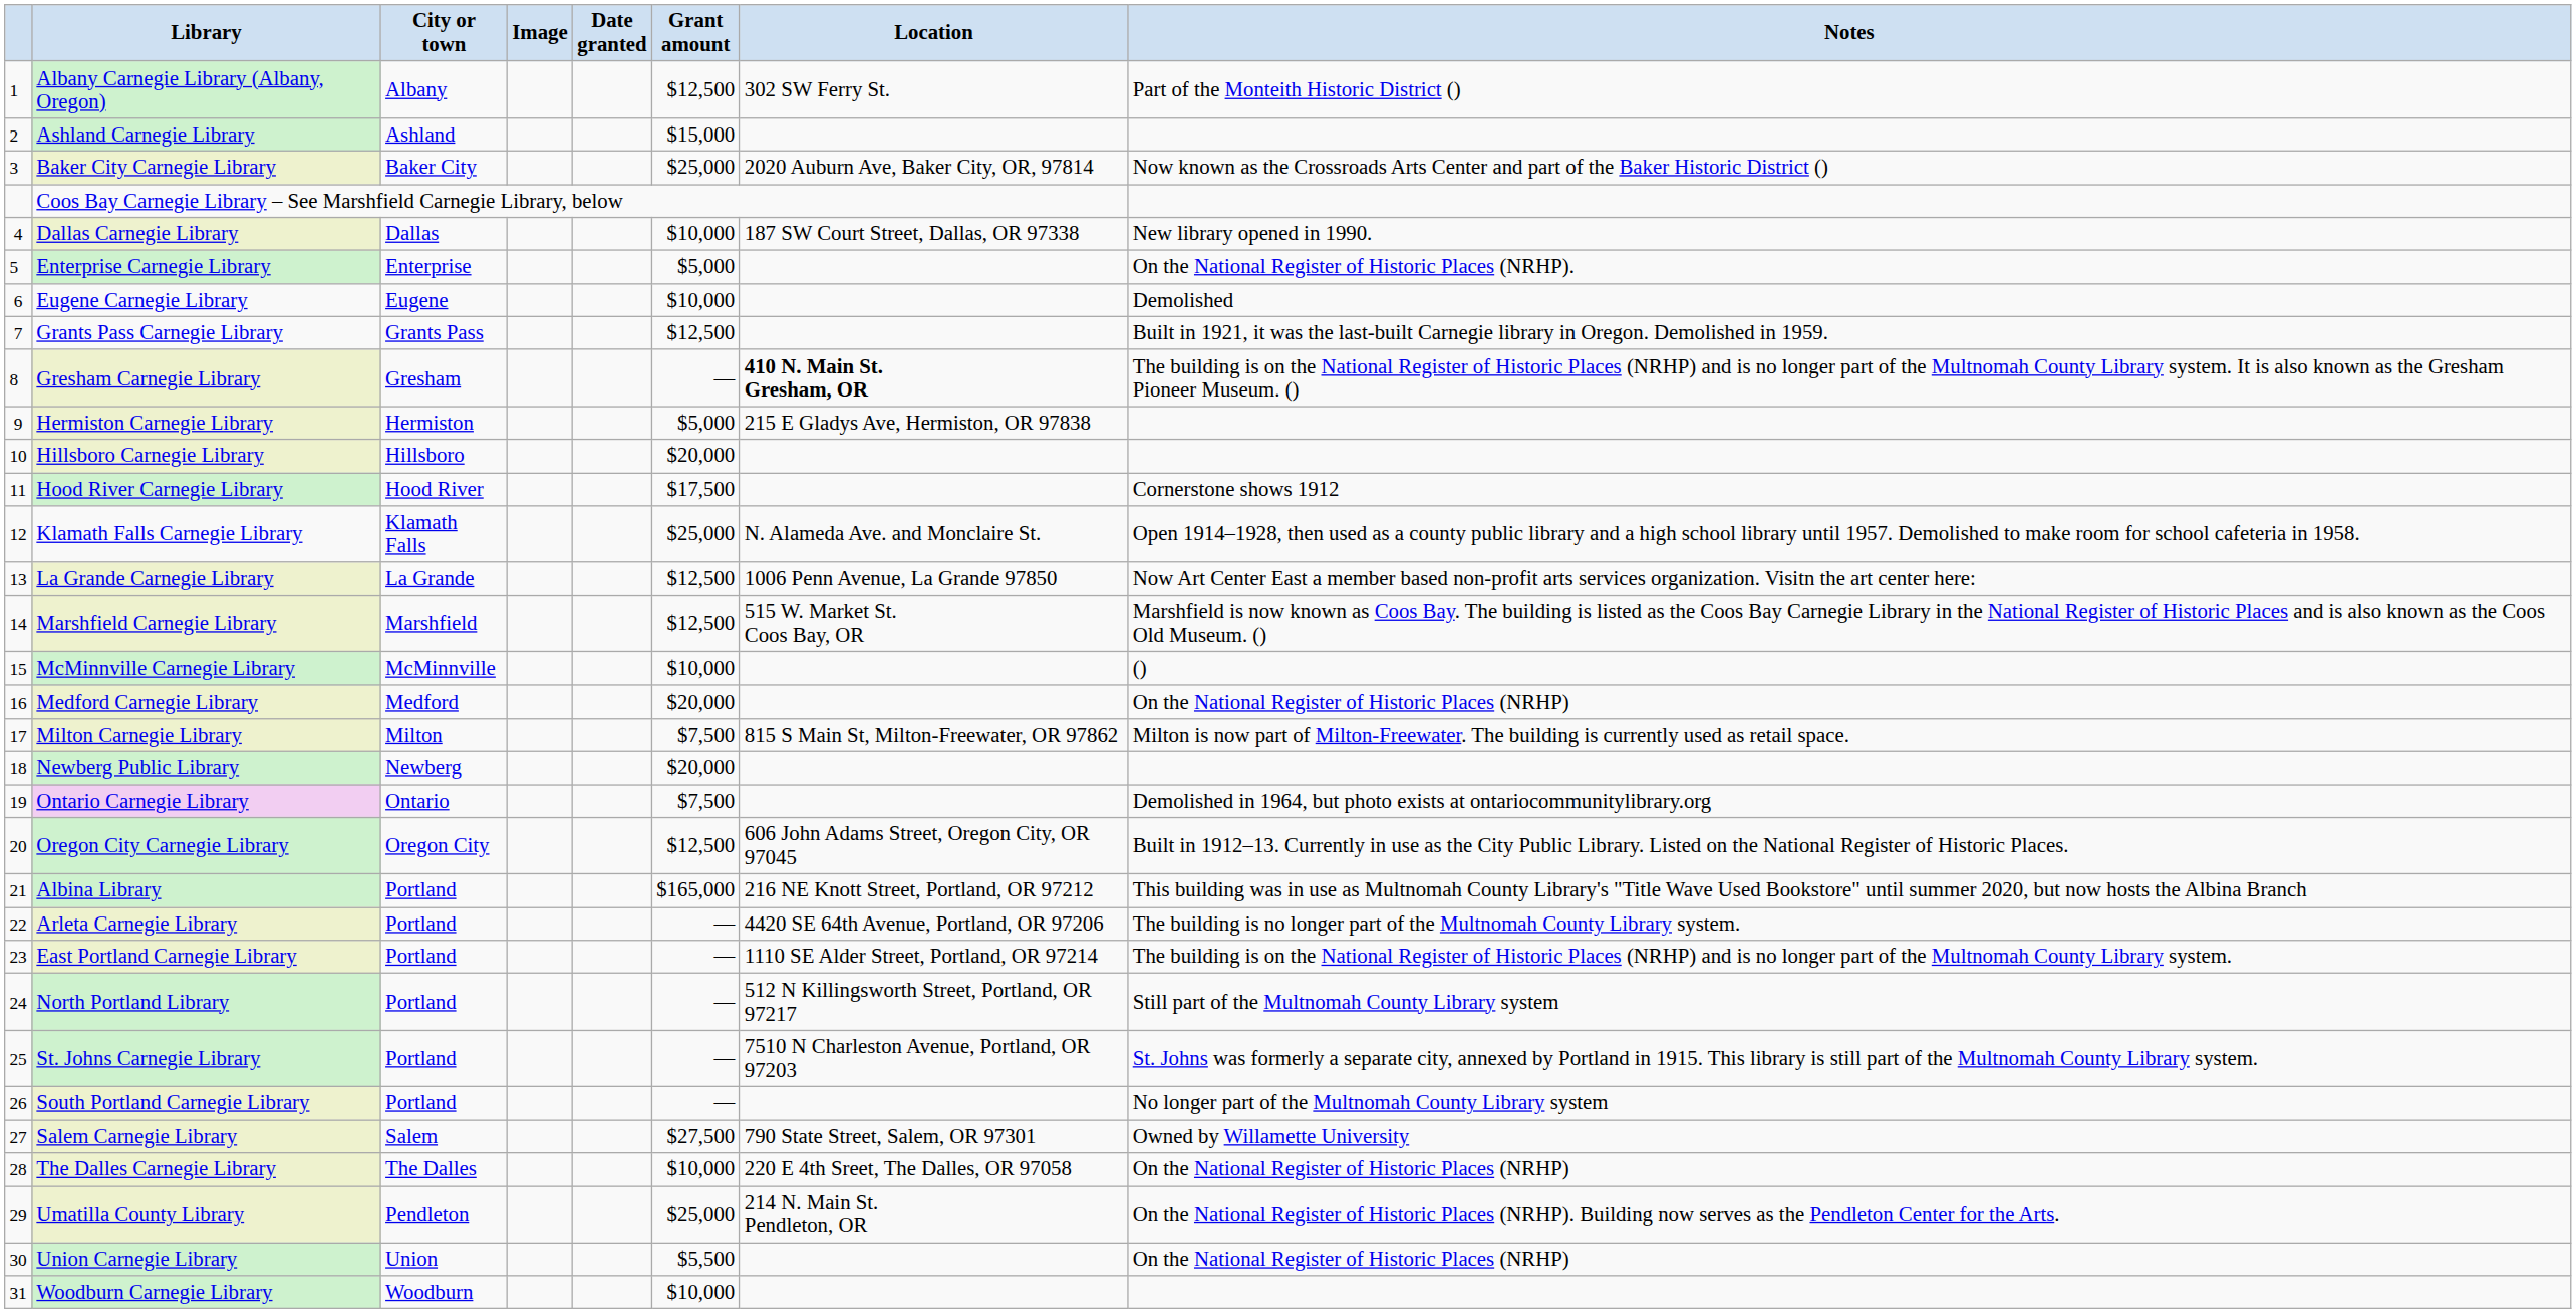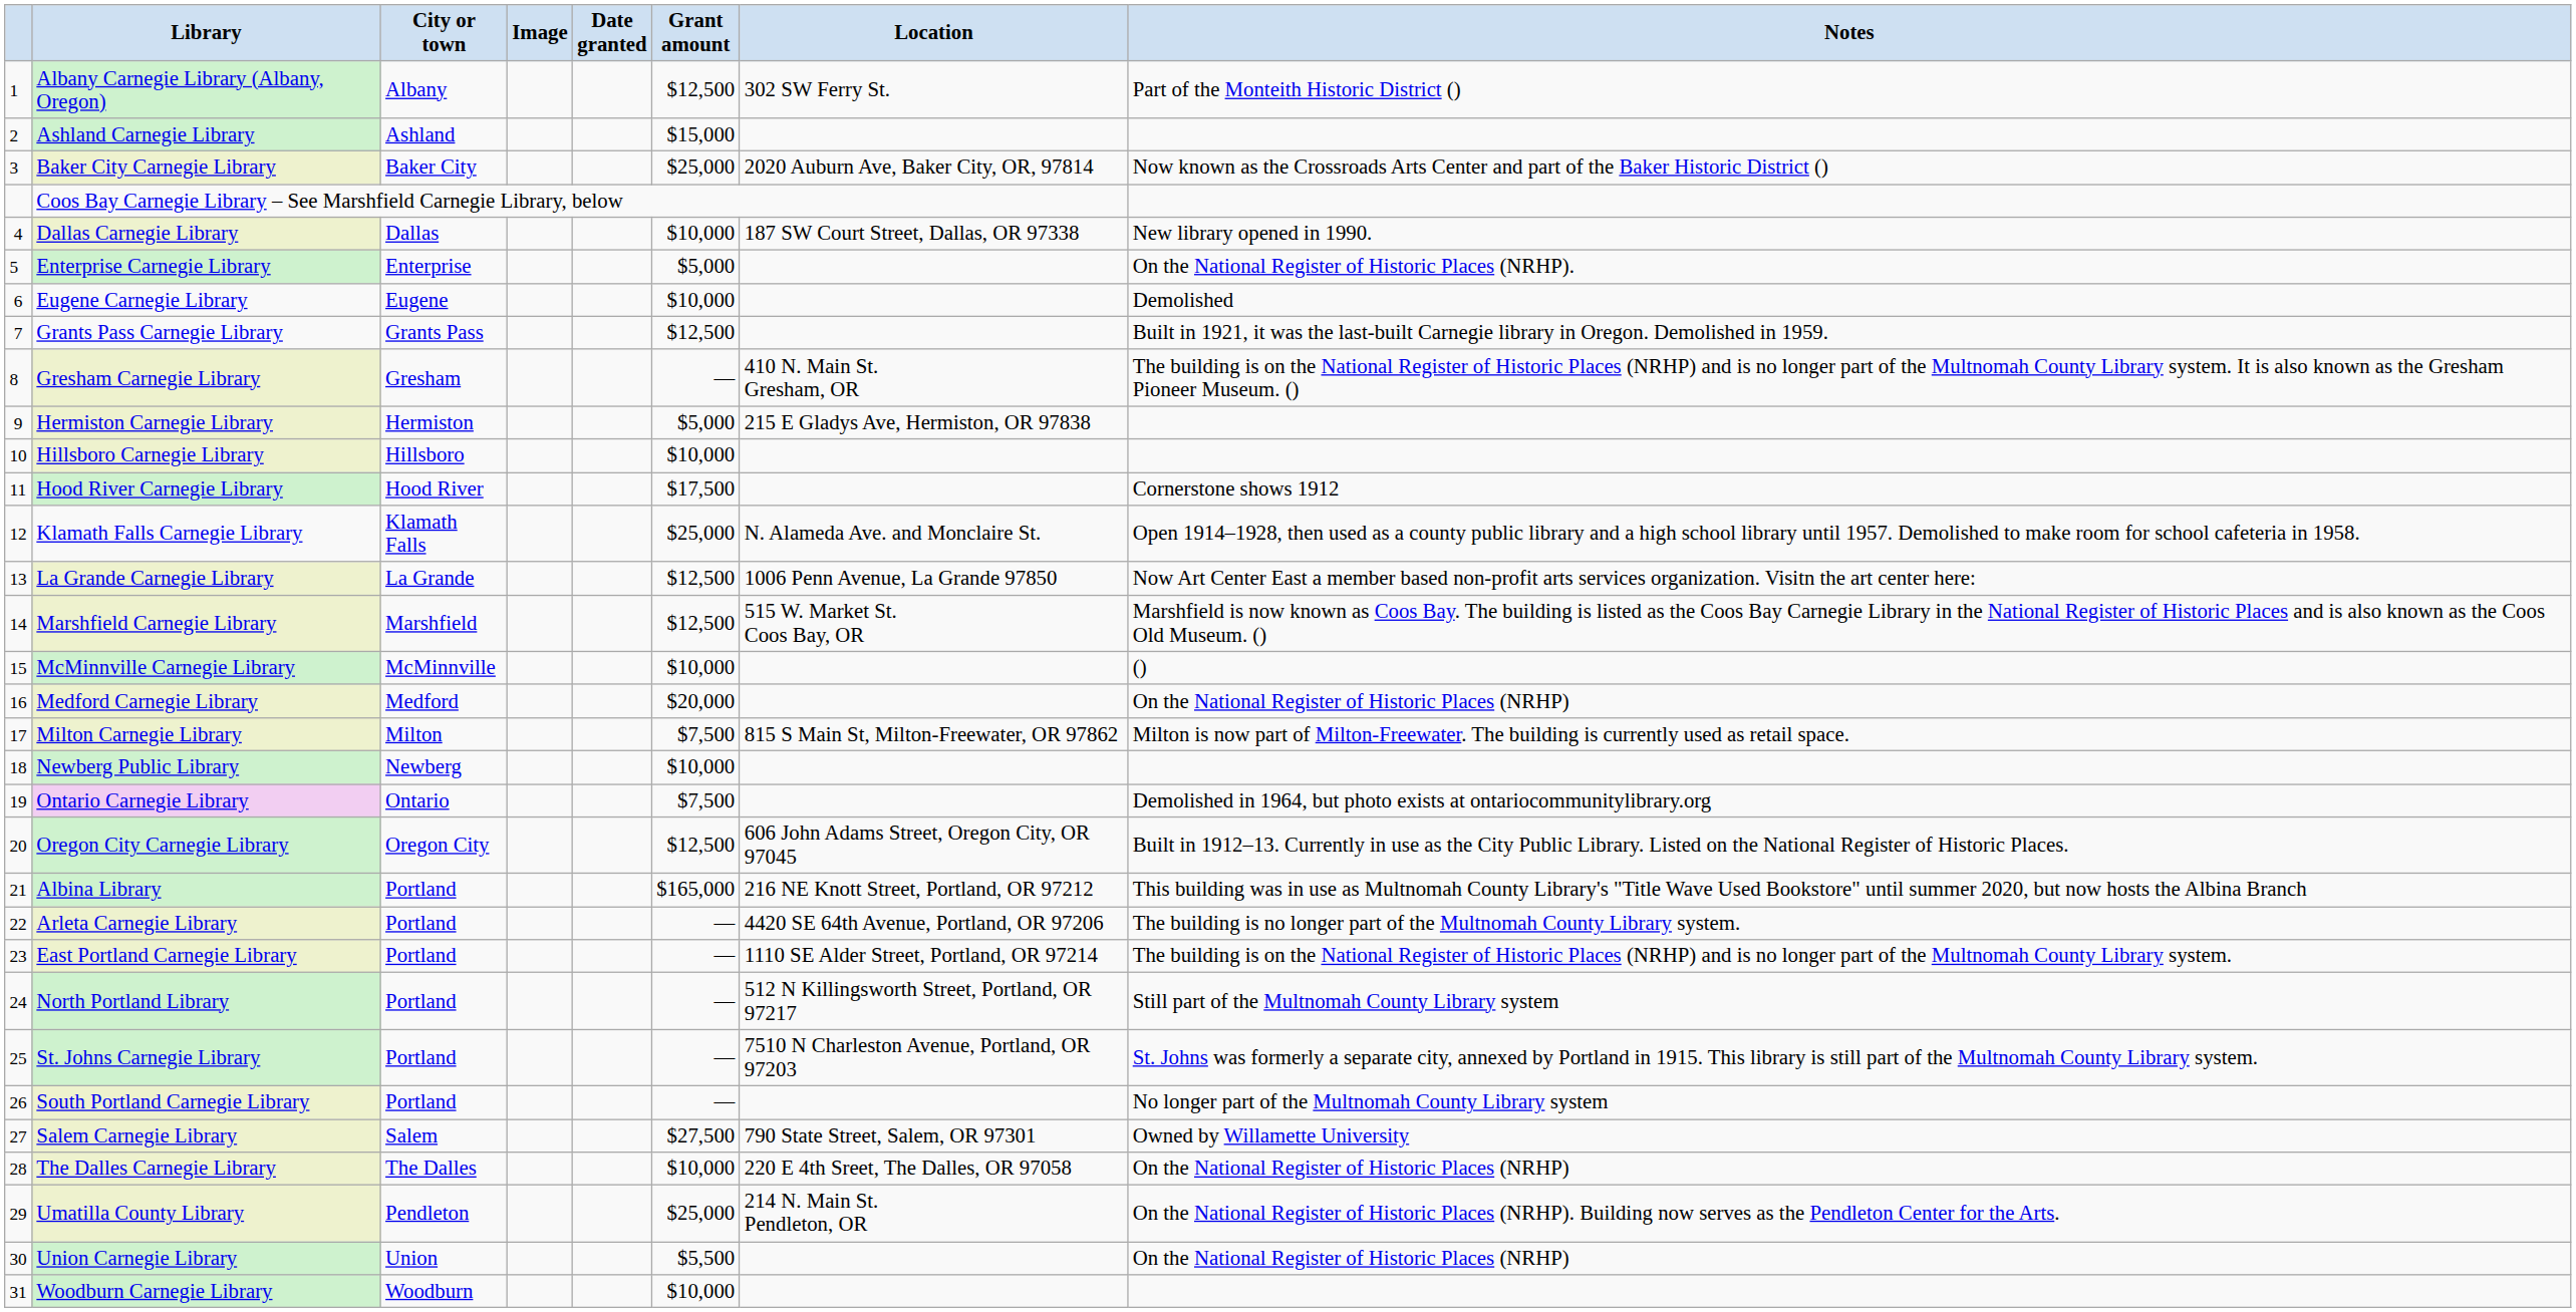 <table class="wikitable sortable" align="center">
 <tr>
 <th style="background-color:#CEE0F2;"></th>
 <th style="background-color:#CEE0F2;">Library</th>
 <th style="background-color:#CEE0F2;">City or<br>town</th>
 <th style="background-color:#CEE0F2;" class="unsortable">Image</th>
 <th style="background-color:#CEE0F2;">Date<br>granted</th>
 <th style="background-color:#CEE0F2;">Grant<br>amount</th>
 <th style="background-color:#CEE0F2;">Location</th>
 <th style="background-color:#CEE0F2;" class="unsortable">Notes</th>
 </tr>
 <tr ->
 <td><small>1</small></td>
 <td style="background-color:#CEF2CE;"><a href='#'>Albany Carnegie Library (Albany, Oregon)</a></td>
 <td><a href='#'>Albany</a></td>
 <td></td>
 <td></td>
 <td align=right>$12,500</td>
 <td>302 SW Ferry St.</td>
 <td>Part of the <a href='#'>Monteith Historic District</a> ()</td>
 </tr>
 <tr ->
 <td><small>2</small></td>
 <td style="background-color:#CEF2CE;"><a href='#'>Ashland Carnegie Library</a></td>
 <td><a href='#'>Ashland</a></td>
 <td></td>
 <td></td>
 <td align=right>$15,000</td>
 <td></td>
 <td></td>
 </tr>
 <tr ->
 <td><small>3</small></td>
 <td style="background-color:#EEF2CE;"><a href='#'>Baker City Carnegie Library</a></td>
 <td><a href='#'>Baker City</a></td>
 <td></td>
 <td></td>
 <td align=right>$25,000</td>
 <td>2020 Auburn Ave, Baker City, OR, 97814</td>
 <td>Now known as the Crossroads Arts Center and part of the <a href='#'>Baker Historic District</a> ()</td>
 </tr>
 <tr ->
 <td> </td>
 <td colspan=6><a href='#'>Coos Bay Carnegie Library</a> – See Marshfield Carnegie Library, below</td>
 <td></td>
 </tr>
 <tr ->
 <td align=center><small>4</small></td>
 <td style="background-color:#EEF2CE;"><a href='#'>Dallas Carnegie Library</a></td>
 <td><a href='#'>Dallas</a></td>
 <td></td>
 <td></td>
 <td align=right>$10,000</td>
 <td>187 SW Court Street, Dallas, OR 97338</td>
 <td>New library opened in 1990.</td>
 </tr>
 <tr ->
 <td><small>5</small></td>
 <td style="background-color:#CEF2CE;"><a href='#'>Enterprise Carnegie Library</a></td>
 <td><a href='#'>Enterprise</a></td>
 <td></td>
 <td></td>
 <td align=right>$5,000</td>
 <td></td>
 <td>On the <a href='#'>National Register of Historic Places</a> (NRHP).</td>
 </tr>
 <tr ->
 <td align=center><small>6</small></td>
 <td><a href='#'>Eugene Carnegie Library</a></td>
 <td><a href='#'>Eugene</a></td>
 <td></td>
 <td></td>
 <td align=right>$10,000</td>
 <td></td>
 <td>Demolished</td>
 </tr>
 <tr ->
 <td align=center><small>7</small></td>
 <td><a href='#'>Grants Pass Carnegie Library</a></td>
 <td><a href='#'>Grants Pass</a></td>
 <td></td>
 <td></td>
 <td align=right>$12,500</td>
 <td></td>
 <td>Built in 1921, it was the last-built Carnegie library in Oregon. Demolished in 1959.</td>
 </tr>
 <tr ->
 <td><small>8</small></td>
 <td style="background-color:#EEF2CE;"><a href='#'>Gresham Carnegie Library</a></td>
 <td><a href='#'>Gresham</a></td>
 <td></td>
 <td></td>
 <td align=right>—</td>
-<td><strong>410 N. Main St.<br>Gresham, OR</strong></td>
+<td>410 N. Main St.<br>Gresham, OR</td>
 <td>The building is on the <a href='#'>National Register of Historic Places</a> (NRHP) and is no longer part of the <a href='#'>Multnomah County Library</a> system. It is also known as the Gresham Pioneer Museum. () </td>
 </tr>
 <tr ->
 <td align=center><small>9</small></td>
 <td style="background-color:#EEF2CE;"><a href='#'>Hermiston Carnegie Library</a></td>
 <td><a href='#'>Hermiston</a></td>
 <td></td>
 <td></td>
 <td align=right>$5,000</td>
 <td>215 E Gladys Ave, Hermiston, OR 97838</td>
 <td></td>
 </tr>
 <tr ->
 <td align=center><small>10</small></td>
 <td style="background-color:#EEF2CE;"><a href='#'>Hillsboro Carnegie Library</a></td>
 <td><a href='#'>Hillsboro</a></td>
 <td></td>
 <td></td>
-<td align=right>$20,000</td>
+<td align=right>$10,000</td>
 <td></td>
 <td></td>
 </tr>
 <tr ->
 <td><small>11</small></td>
 <td style="background-color:#CEF2CE;"><a href='#'>Hood River Carnegie Library</a></td>
 <td><a href='#'>Hood River</a></td>
 <td></td>
 <td></td>
 <td align=right>$17,500</td>
 <td></td>
 <td>Cornerstone shows 1912</td>
 </tr>
 <tr ->
 <td align=center><small>12</small></td>
 <td><a href='#'>Klamath Falls Carnegie Library</a></td>
 <td><a href='#'>Klamath Falls</a></td>
 <td></td>
 <td></td>
 <td align=right>$25,000</td>
 <td>N. Alameda Ave. and Monclaire St.</td>
 <td>Open 1914–1928, then used as a county public library and a high school library until 1957. Demolished to make room for school cafeteria in 1958.</td>
 </tr>
 <tr ->
 <td align=center><small>13</small></td>
 <td style="background-color:#EEF2CE;"><a href='#'>La Grande Carnegie Library</a></td>
 <td><a href='#'>La Grande</a></td>
 <td></td>
 <td></td>
 <td align=right>$12,500</td>
 <td>1006 Penn Avenue, La Grande 97850</td>
 <td>Now Art Center East a member based non-profit arts services organization. Visitn the art center here: </td>
 </tr>
 <tr ->
 <td><small>14</small></td>
 <td style="background-color:#EEF2CE;"><a href='#'>Marshfield Carnegie Library</a></td>
 <td><a href='#'>Marshfield</a></td>
 <td></td>
 <td></td>
 <td align=right>$12,500</td>
 <td>515 W. Market St.<br>Coos Bay, OR</td>
 <td>Marshfield is now known as <a href='#'>Coos Bay</a>. The building is listed as the Coos Bay Carnegie Library in the <a href='#'>National Register of Historic Places</a> and is also known as the Coos Old Museum. ()</td>
 </tr>
 <tr ->
 <td align=center><small>15</small></td>
 <td style="background-color:#CEF2CE;"><a href='#'>McMinnville Carnegie Library</a></td>
 <td><a href='#'>McMinnville</a></td>
 <td></td>
 <td></td>
 <td align=right>$10,000</td>
 <td></td>
 <td>()</td>
 </tr>
 <tr ->
 <td><small>16</small></td>
 <td style="background-color:#EEF2CE;"><a href='#'>Medford Carnegie Library</a></td>
 <td><a href='#'>Medford</a></td>
 <td></td>
 <td></td>
 <td align=right>$20,000</td>
 <td></td>
 <td>On the <a href='#'>National Register of Historic Places</a> (NRHP)</td>
 </tr>
 <tr ->
 <td align=center><small>17</small></td>
 <td style="background-color:#EEF2CE;"><a href='#'>Milton Carnegie Library</a></td>
 <td><a href='#'>Milton</a></td>
 <td></td>
 <td></td>
 <td align=right>$7,500</td>
 <td>815 S Main St, Milton-Freewater, OR 97862</td>
 <td>Milton is now part of <a href='#'>Milton-Freewater</a>. The building is currently used as retail space.</td>
 </tr>
 <tr ->
 <td align=center><small>18</small></td>
 <td style="background-color:#CEF2CE;"><a href='#'>Newberg Public Library</a></td>
 <td><a href='#'>Newberg</a></td>
 <td></td>
 <td></td>
-<td align=right>$20,000</td>
+<td align=right>$10,000</td>
 <td></td>
 <td></td>
 </tr>
 <tr ->
 <td align=center><small>19</small></td>
 <td style="background-color:#F2CEF2;"><a href='#'>Ontario Carnegie Library</a></td>
 <td><a href='#'>Ontario</a></td>
 <td></td>
 <td></td>
 <td align=right>$7,500</td>
 <td></td>
 <td>Demolished in 1964, but photo exists at ontariocommunitylibrary.org</td>
 </tr>
 <tr ->
 <td><small>20</small></td>
 <td style="background-color:#CEF2CE;"><a href='#'>Oregon City Carnegie Library</a></td>
 <td><a href='#'>Oregon City</a></td>
 <td></td>
 <td></td>
 <td align=right>$12,500</td>
 <td>606 John Adams Street, Oregon City, OR 97045</td>
 <td>Built in 1912–13.  Currently in use as the City Public Library.  Listed on the National Register of Historic Places.</td>
 </tr>
 <tr ->
 <td align=center><small>21</small></td>
 <td style="background-color:#CEF2CE;"><a href='#'>Albina Library</a></td>
 <td><a href='#'>Portland</a></td>
 <td></td>
 <td></td>
 <td align=right>$165,000</td>
 <td>216 NE Knott Street, Portland, OR 97212</td>
 <td>This building was in use as Multnomah County Library's "Title Wave Used Bookstore" until summer 2020, but now hosts the Albina Branch</td>
 </tr>
 <tr ->
 <td><small>22</small></td>
 <td style="background-color:#EEF2CE;"><a href='#'>Arleta Carnegie Library</a></td>
 <td><a href='#'>Portland</a></td>
 <td></td>
 <td></td>
 <td align=right>—</td>
 <td>4420 SE 64th Avenue, Portland, OR 97206</td>
 <td>The building is no longer part of the <a href='#'>Multnomah County Library</a> system.</td>
 </tr>
 <tr ->
 <td><small>23</small></td>
 <td style="background-color:#EEF2CE;"><a href='#'>East Portland Carnegie Library</a></td>
 <td><a href='#'>Portland</a></td>
 <td></td>
 <td></td>
 <td align=right>—</td>
 <td>1110 SE Alder Street, Portland, OR 97214</td>
 <td>The building is on the <a href='#'>National Register of Historic Places</a> (NRHP) and is no longer part of the <a href='#'>Multnomah County Library</a> system.</td>
 </tr>
 <tr ->
 <td align=center><small>24</small></td>
 <td style="background-color:#CEF2CE;"><a href='#'>North Portland Library</a></td>
 <td><a href='#'>Portland</a></td>
 <td></td>
 <td></td>
 <td align=right>—</td>
 <td>512 N Killingsworth Street, Portland, OR 97217</td>
 <td>Still part of the <a href='#'>Multnomah County Library</a> system</td>
 </tr>
 <tr ->
 <td align=center><small>25</small></td>
 <td style="background-color:#CEF2CE;"><a href='#'>St. Johns Carnegie Library</a></td>
 <td><a href='#'>Portland</a></td>
 <td></td>
 <td></td>
 <td align=right>—</td>
 <td>7510 N Charleston Avenue, Portland, OR 97203</td>
 <td><a href='#'>St. Johns</a> was formerly a separate city, annexed by Portland in 1915. This library is still part of the <a href='#'>Multnomah County Library</a> system.</td>
 </tr>
 <tr ->
 <td><small>26</small></td>
 <td style="background-color:#EEF2CE;"><a href='#'>South Portland Carnegie Library</a></td>
 <td><a href='#'>Portland</a></td>
 <td></td>
 <td></td>
 <td align=right>—</td>
 <td></td>
 <td>No longer part of the <a href='#'>Multnomah County Library</a> system</td>
 </tr>
 <tr ->
 <td align=center><small>27</small></td>
 <td style="background-color:#EEF2CE;"><a href='#'>Salem Carnegie Library</a></td>
 <td><a href='#'>Salem</a></td>
 <td></td>
 <td></td>
 <td align=right>$27,500</td>
 <td>790 State Street, Salem, OR 97301</td>
 <td>Owned by <a href='#'>Willamette University</a></td>
 </tr>
 <tr ->
 <td><small>28</small></td>
 <td style="background-color:#EEF2CE;"><a href='#'>The Dalles Carnegie Library</a></td>
 <td><a href='#'>The Dalles</a></td>
 <td></td>
 <td></td>
 <td align=right>$10,000</td>
 <td>220 E 4th Sreet, The Dalles, OR 97058</td>
 <td>On the <a href='#'>National Register of Historic Places</a> (NRHP)</td>
 </tr>
 <tr ->
 <td><small>29</small></td>
 <td style="background-color:#EEF2CE;"><a href='#'>Umatilla County Library</a></td>
 <td><a href='#'>Pendleton</a></td>
 <td></td>
 <td></td>
 <td align=right>$25,000</td>
 <td>214 N. Main St.<br>Pendleton, OR</td>
 <td>On the <a href='#'>National Register of Historic Places</a> (NRHP).  Building now serves as the <a href='#'>Pendleton Center for the Arts</a>.</td>
 </tr>
 <tr ->
 <td><small>30</small></td>
 <td style="background-color:#CEF2CE;"><a href='#'>Union Carnegie Library</a></td>
 <td><a href='#'>Union</a></td>
 <td></td>
 <td></td>
 <td align=right>$5,500</td>
 <td></td>
 <td>On the <a href='#'>National Register of Historic Places</a> (NRHP)</td>
 </tr>
 <tr ->
 <td align=center><small>31</small></td>
 <td style="background-color:#CEF2CE;"><a href='#'>Woodburn Carnegie Library</a></td>
 <td><a href='#'>Woodburn</a></td>
 <td></td>
 <td></td>
 <td align=right>$10,000</td>
 <td></td>
 <td></td>
 </tr>
 </table>
